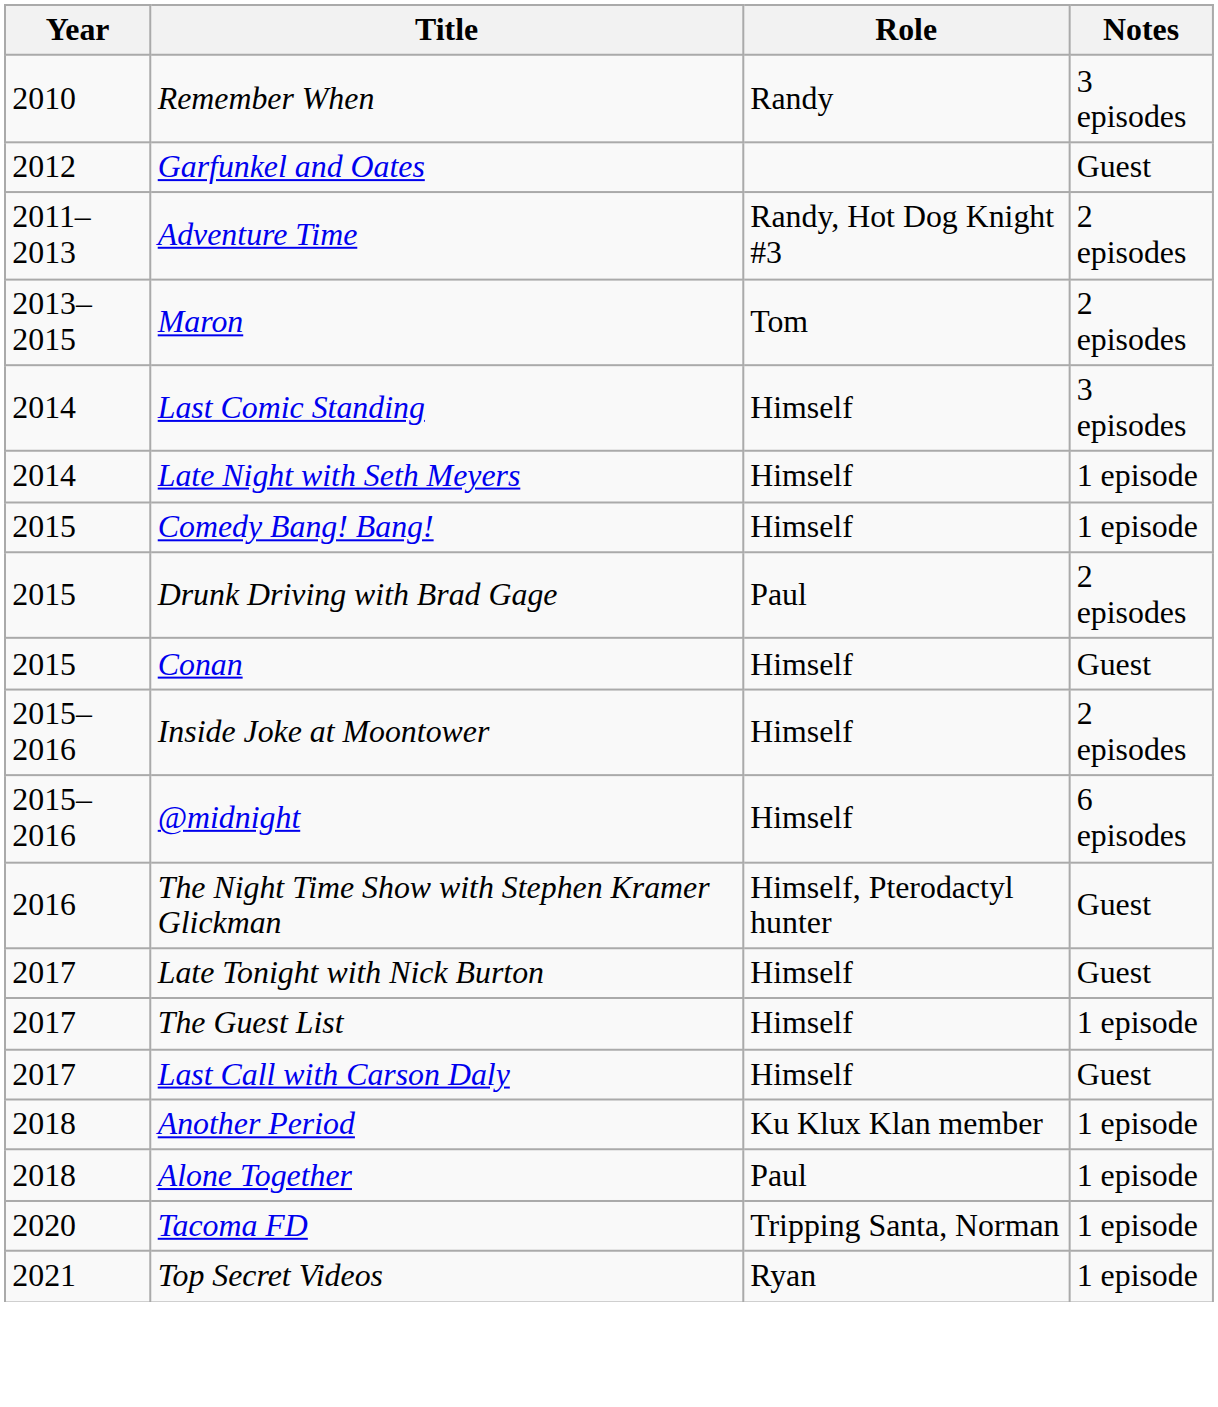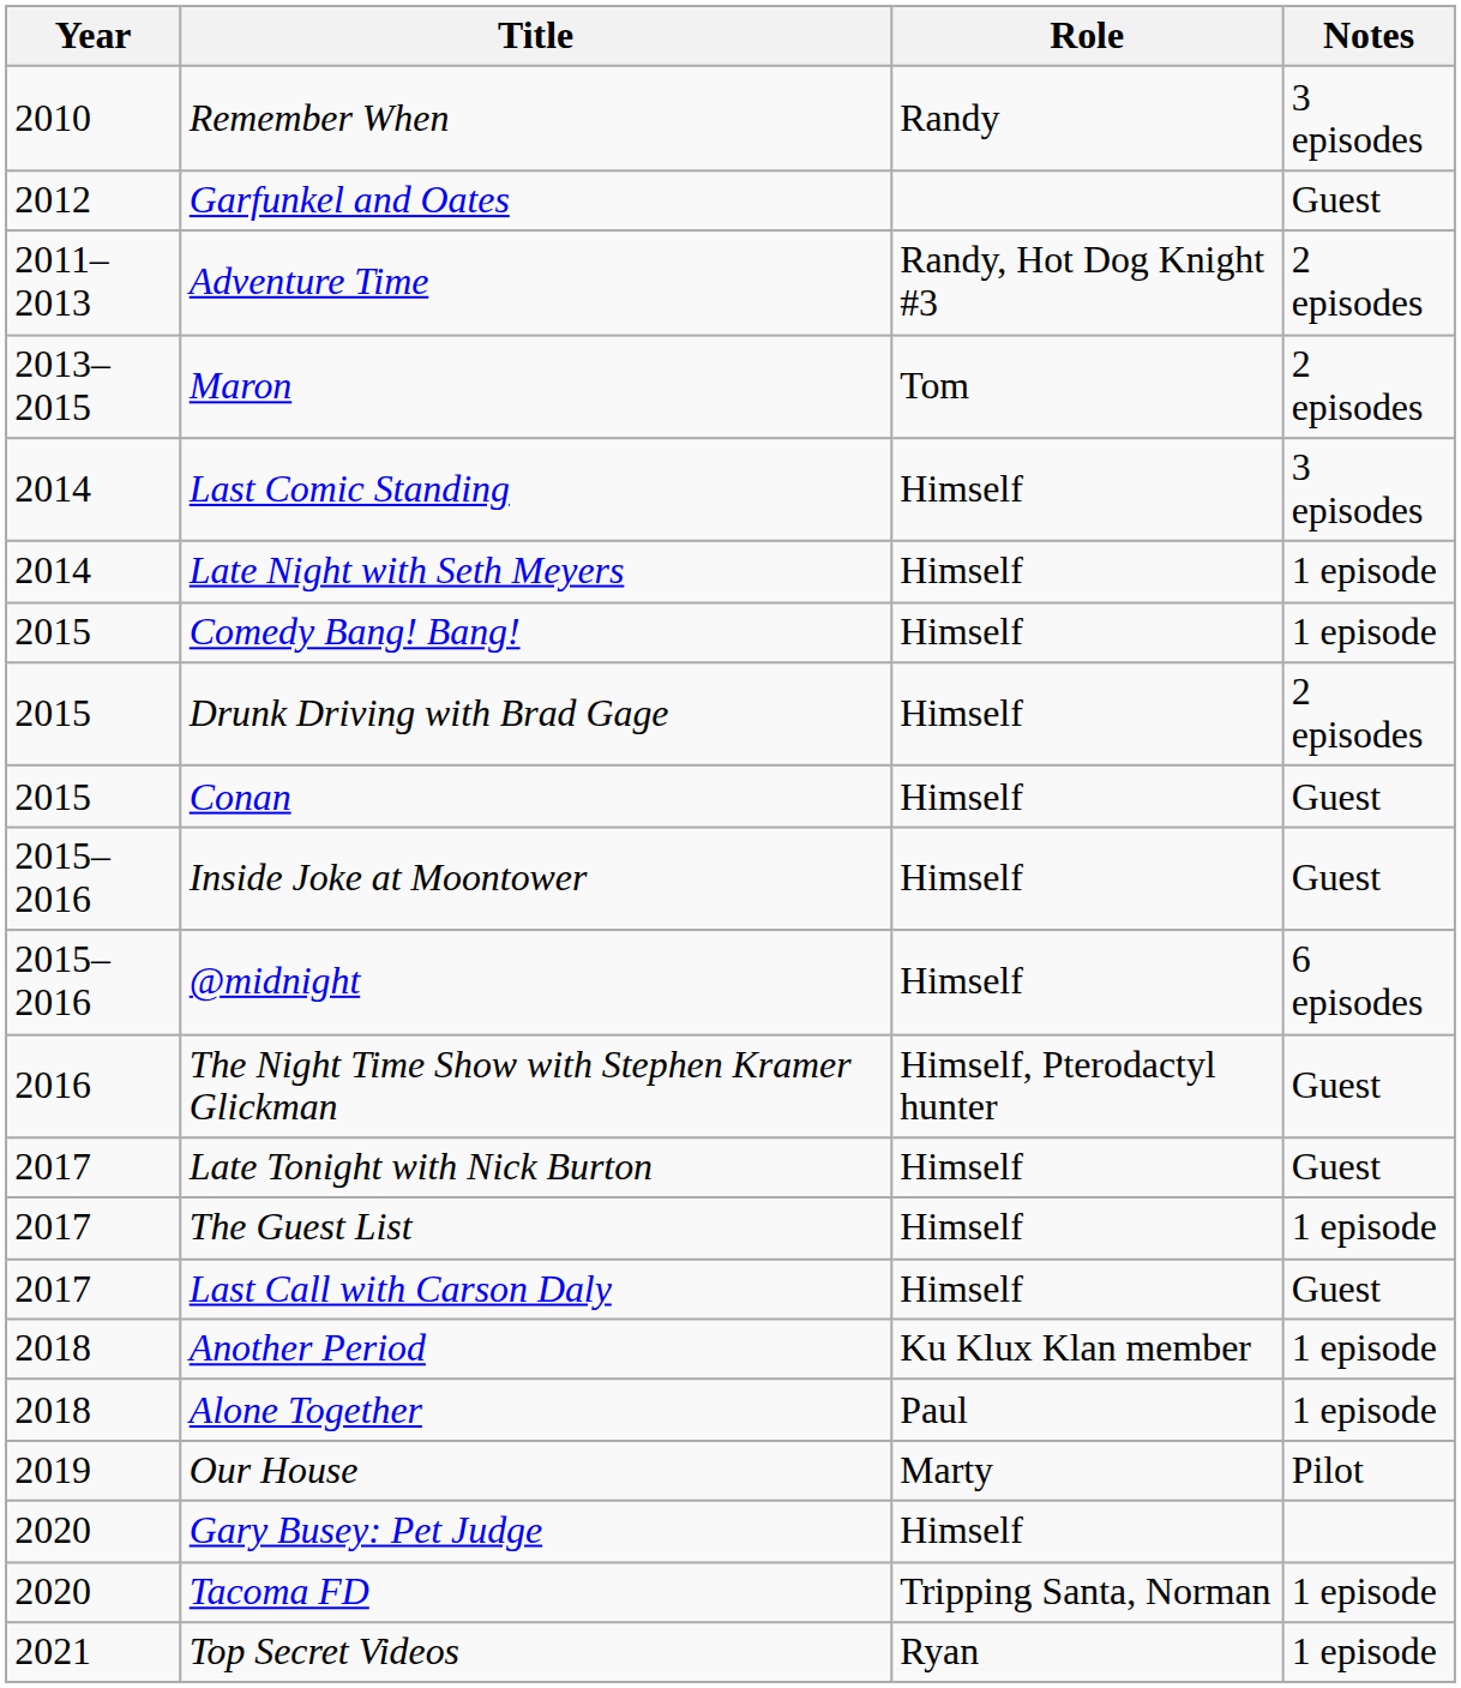 <table class="wikitable sortable">
 <tr>
 <th>Year</th>
 <th>Title</th>
 <th>Role</th>
 <th class="unsortable">Notes</th>
 </tr>
 <tr>
 <td>2010</td>
 <td><em>Remember When</em></td>
 <td>Randy</td>
 <td>3 episodes</td>
 </tr>
 <tr>
 <td>2012</td>
 <td><em><a href='#'>Garfunkel and Oates</a></em></td>
 <td></td>
 <td>Guest</td>
 </tr>
 <tr>
 <td>2011–2013</td>
 <td><em><a href='#'>Adventure Time</a></em></td>
 <td>Randy, Hot Dog Knight #3</td>
 <td>2 episodes</td>
 </tr>
 <tr>
 <td>2013–2015</td>
 <td><em><a href='#'>Maron</a></em></td>
 <td>Tom</td>
 <td>2 episodes</td>
 </tr>
 <tr>
 <td>2014</td>
 <td><em><a href='#'>Last Comic Standing</a></em></td>
 <td>Himself</td>
 <td>3 episodes</td>
 </tr>
 <tr>
 <td>2014</td>
 <td><em><a href='#'>Late Night with Seth Meyers</a></em></td>
 <td>Himself</td>
 <td>1 episode</td>
 </tr>
 <tr>
 <td>2015</td>
 <td><em><a href='#'>Comedy Bang! Bang!</a></em></td>
 <td>Himself</td>
 <td>1 episode</td>
 </tr>
 <tr>
 <td>2015</td>
 <td><em>Drunk Driving with Brad Gage</em></td>
-<td>Paul</td>
+<td>Himself</td>
 <td>2 episodes</td>
 </tr>
 <tr>
 <td>2015</td>
 <td><em><a href='#'>Conan</a></em></td>
 <td>Himself</td>
 <td>Guest</td>
 </tr>
 <tr>
 <td>2015–2016</td>
 <td><em>Inside Joke at Moontower</em></td>
 <td>Himself</td>
-<td>2 episodes</td>
+<td>Guest</td>
 </tr>
 <tr>
 <td>2015–2016</td>
 <td><em><a href='#'>@midnight</a></em></td>
 <td>Himself</td>
 <td>6 episodes</td>
 </tr>
 <tr>
 <td>2016</td>
 <td><em>The Night Time Show with Stephen Kramer Glickman</em></td>
 <td>Himself, Pterodactyl hunter</td>
 <td>Guest</td>
 </tr>
 <tr>
 <td>2017</td>
 <td><em>Late Tonight with Nick Burton</em></td>
 <td>Himself</td>
 <td>Guest</td>
 </tr>
 <tr>
 <td>2017</td>
 <td><em>The Guest List</em></td>
 <td>Himself</td>
 <td>1 episode</td>
 </tr>
 <tr>
 <td>2017</td>
 <td><em><a href='#'>Last Call with Carson Daly</a></em></td>
 <td>Himself</td>
 <td>Guest</td>
 </tr>
 <tr>
 <td>2018</td>
 <td><em><a href='#'>Another Period</a></em></td>
 <td>Ku Klux Klan member</td>
 <td>1 episode</td>
 </tr>
 <tr>
 <td>2018</td>
 <td><a href='#'><em>Alone Together</em></a></td>
 <td>Paul</td>
 <td>1 episode</td>
 </tr>
 <tr>
+<td>2019</td>
+<td><em>Our House</em></td>
+<td>Marty</td>
+<td>Pilot</td>
+</tr>
+<tr>
+<td>2020</td>
+<td><em><a href='#'>Gary Busey: Pet Judge</a></em></td>
+<td>Himself</td>
+<td></td>
+</tr>
+<tr>
 <td>2020</td>
 <td><em><a href='#'>Tacoma FD</a></em></td>
 <td>Tripping Santa, Norman</td>
 <td>1 episode</td>
 </tr>
 <tr>
 <td>2021</td>
 <td><em>Top Secret Videos</em></td>
 <td>Ryan</td>
 <td>1 episode</td>
 </tr>
 </table>
